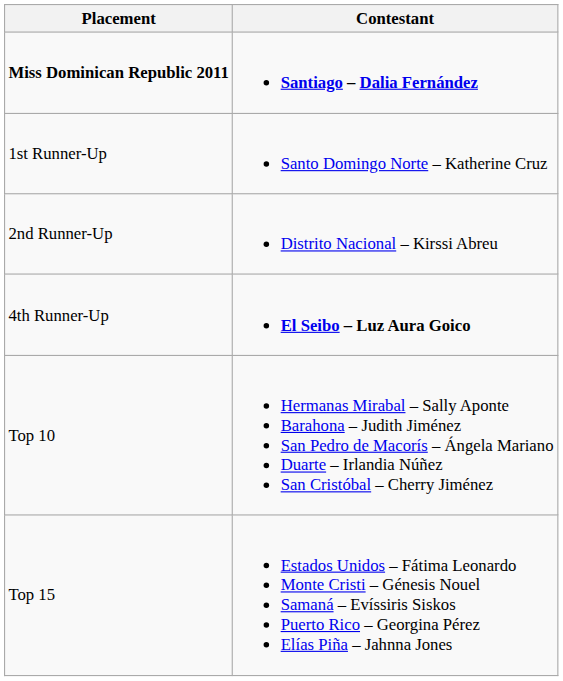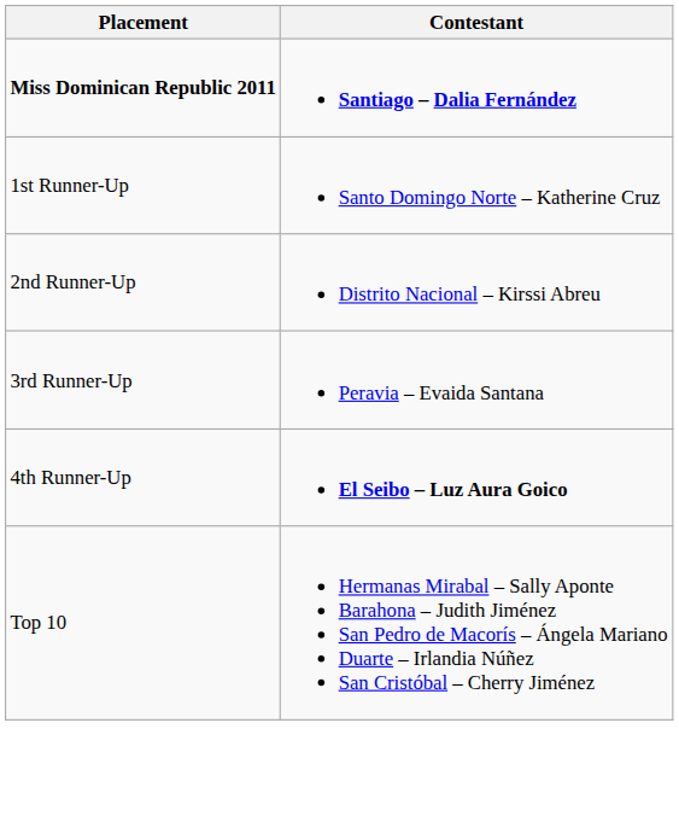 <table class="wikitable sortable" style="font-size: 95%;">
 <tr>
 <th>Placement</th>
 <th>Contestant</th>
 </tr>
 <tr>
 <td><strong>Miss Dominican Republic 2011</strong></td>
 <td><br><ul><li><strong><a href='#'>Santiago</a> – <a href='#'>Dalia Fernández</a></strong></li></ul></td>
 </tr>
 <tr>
 <td>1st Runner-Up</td>
 <td><br><ul><li><a href='#'>Santo Domingo Norte</a> – Katherine Cruz</li></ul></td>
 </tr>
 <tr>
 <td>2nd Runner-Up</td>
 <td><br><ul><li><a href='#'>Distrito Nacional</a> – Kirssi Abreu</li></ul></td>
 </tr>
 <tr>
+<td>3rd Runner-Up</td>
+<td><br><ul><li><a href='#'>Peravia</a> – Evaida Santana</li></ul></td>
+</tr>
+<tr>
 <td>4th Runner-Up</td>
 <td><strong><br><ul><li><a href='#'>El Seibo</a> – Luz Aura Goico</li></ul></strong></td>
 </tr>
 <tr>
 <td>Top 10</td>
 <td><br><ul><li><a href='#'>Hermanas Mirabal</a> – Sally Aponte</li><li><a href='#'>Barahona</a> – Judith Jiménez</li><li><a href='#'>San Pedro de Macorís</a> – Ángela Mariano</li><li><a href='#'>Duarte</a> – Irlandia Núñez</li><li><a href='#'>San Cristóbal</a> – Cherry Jiménez</li></ul></td>
 </tr>
-<tr>
-<td>Top 15</td>
-<td><br><ul><li><a href='#'>Estados Unidos</a> – Fátima Leonardo</li><li><a href='#'>Monte Cristi</a> – Génesis Nouel</li><li><a href='#'>Samaná</a> – Evíssiris Siskos</li><li><a href='#'>Puerto Rico</a> – Georgina Pérez</li><li><a href='#'>Elías Piña</a> – Jahnna Jones</li></ul></td>
-</tr>
 </table>
